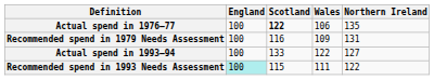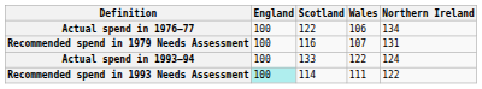 <table class="wikitable">
 <tr>
 <th>Definition</th>
 <th>England</th>
 <th>Scotland</th>
 <th>Wales</th>
 <th>Northern Ireland</th>
 </tr>
 <tr>
 <th>Actual spend in 1976–77</th>
 <td>100</td>
-<td><strong>122</strong></td>
+<td>122</td>
 <td>106</td>
-<td>135</td>
+<td>134</td>
 </tr>
 <tr>
 <th>Recommended spend in 1979 Needs Assessment</th>
 <td>100</td>
 <td>116</td>
-<td>109</td>
+<td>107</td>
 <td>131</td>
 </tr>
 <tr>
 <th>Actual spend in 1993–94</th>
 <td>100</td>
 <td>133</td>
 <td>122</td>
-<td>127</td>
+<td>124</td>
 </tr>
 <tr>
 <th>Recommended spend in 1993 Needs Assessment</th>
 <td style="background: paleturquoise;">100</td>
-<td>115</td>
+<td>114</td>
 <td>111</td>
 <td>122</td>
 </tr>
 </table>
